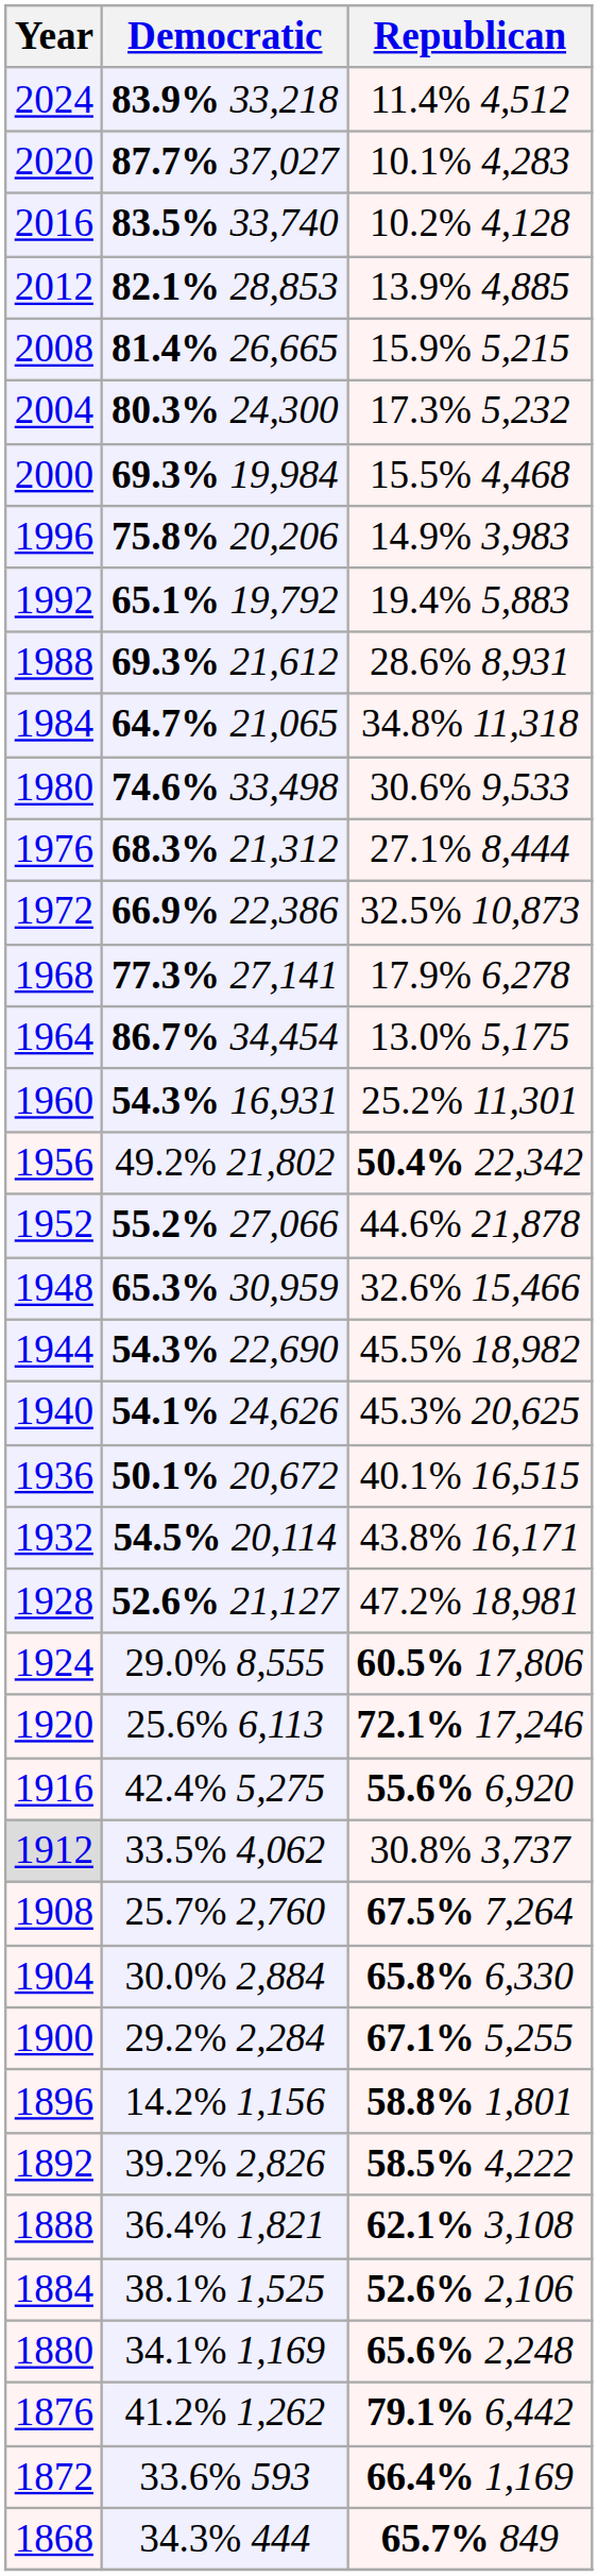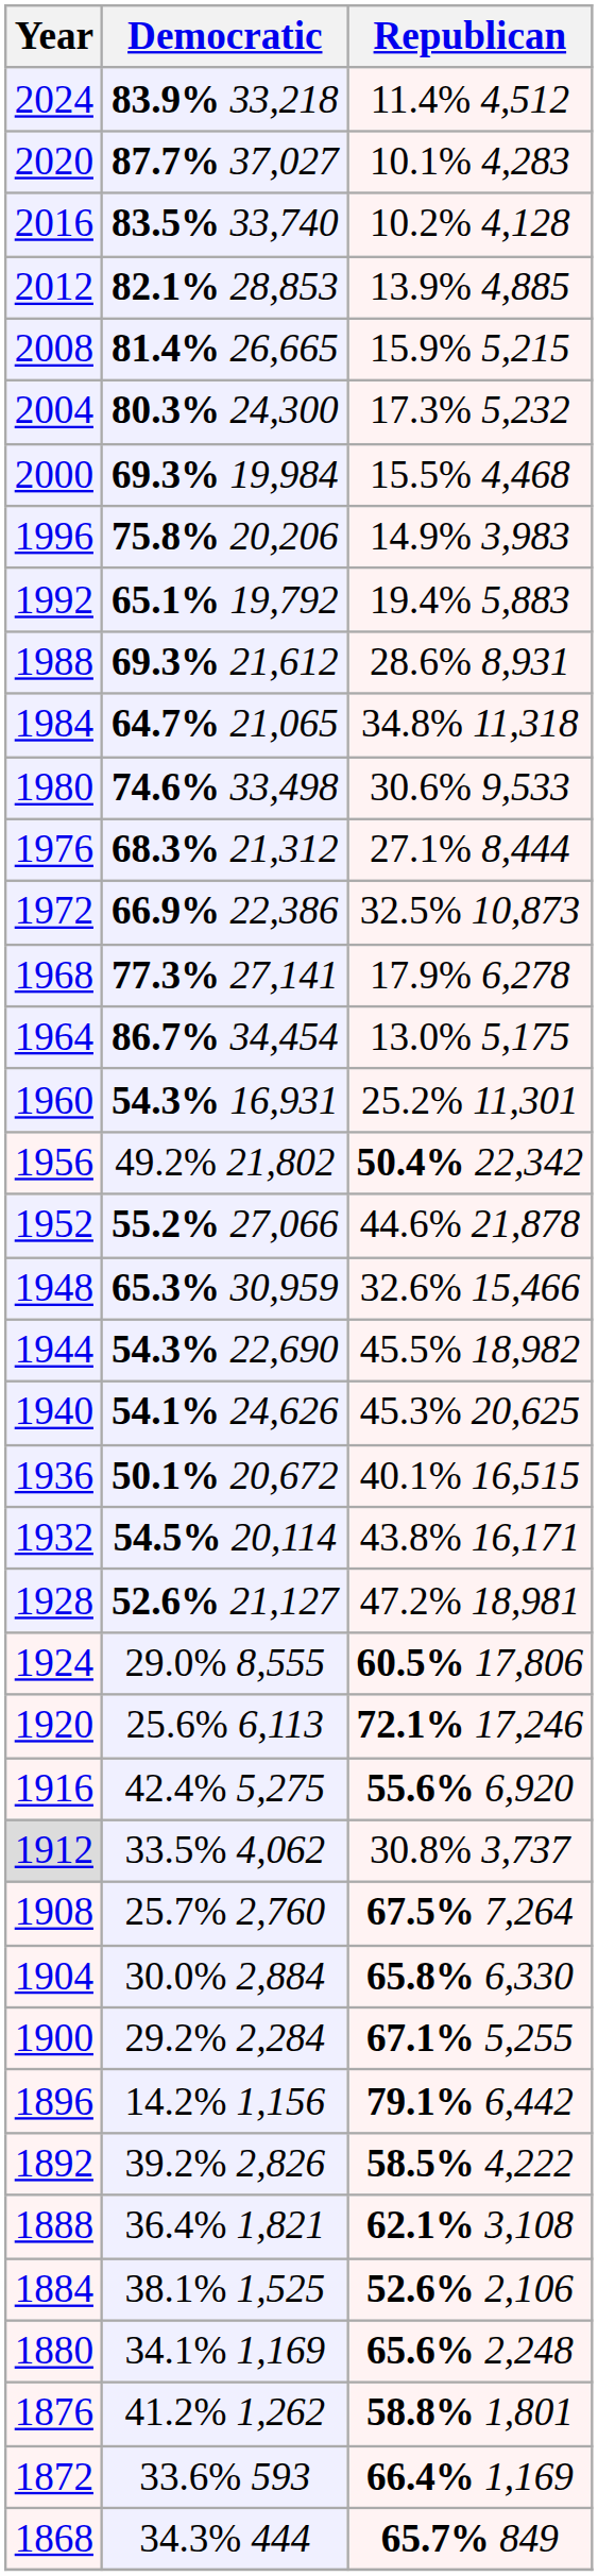 <table class="wikitable"  margin:0 0 1em 1em; font-size:95%;">
 <tr style="background:lightgrey;">
 <th>Year</th>
 <th><a href='#'>Democratic</a></th>
 <th><a href='#'>Republican</a></th>
 </tr>
 <tr style="text-align:center;">
 <td style="background:#f0f0ff;"><a href='#'>2024</a></td>
 <td style="background:#f0f0ff;"><strong>83.9%</strong> <em>33,218</em></td>
 <td style="background:#fff3f3;">11.4% <em>4,512</em></td>
 </tr>
 <tr style="text-align:center;">
 <td style="background:#f0f0ff;"><a href='#'>2020</a></td>
 <td style="background:#f0f0ff;"><strong>87.7%</strong> <em>37,027</em></td>
 <td style="background:#fff3f3;">10.1% <em>4,283</em></td>
 </tr>
 <tr style="text-align:center;">
 <td style="background:#f0f0ff;"><a href='#'>2016</a></td>
 <td style="background:#f0f0ff;"><strong>83.5%</strong> <em>33,740</em></td>
 <td style="background:#fff3f3;">10.2% <em>4,128</em></td>
 </tr>
 <tr style="text-align:center;">
 <td style="background:#f0f0ff;"><a href='#'>2012</a></td>
 <td style="background:#f0f0ff;"><strong>82.1%</strong> <em>28,853</em></td>
 <td style="background:#fff3f3;">13.9% <em>4,885</em></td>
 </tr>
 <tr style="text-align:center;">
 <td style="background:#f0f0ff;"><a href='#'>2008</a></td>
 <td style="background:#f0f0ff;"><strong>81.4%</strong> <em>26,665</em></td>
 <td style="background:#fff3f3;">15.9% <em>5,215</em></td>
 </tr>
 <tr style="text-align:center;">
 <td style="background:#f0f0ff;"><a href='#'>2004</a></td>
 <td style="background:#f0f0ff;"><strong>80.3%</strong> <em>24,300</em></td>
 <td style="background:#fff3f3;">17.3% <em>5,232</em></td>
 </tr>
 <tr style="text-align:center;">
 <td style="background:#f0f0ff;"><a href='#'>2000</a></td>
 <td style="background:#f0f0ff;"><strong>69.3%</strong> <em>19,984</em></td>
 <td style="background:#fff3f3;">15.5% <em>4,468</em></td>
 </tr>
 <tr style="text-align:center;">
 <td style="background:#f0f0ff;"><a href='#'>1996</a></td>
 <td style="background:#f0f0ff;"><strong>75.8%</strong> <em>20,206</em></td>
 <td style="background:#fff3f3;">14.9% <em>3,983</em></td>
 </tr>
 <tr style="text-align:center;">
 <td style="background:#f0f0ff;"><a href='#'>1992</a></td>
 <td style="background:#f0f0ff;"><strong>65.1%</strong> <em>19,792</em></td>
 <td style="background:#fff3f3;">19.4% <em>5,883</em></td>
 </tr>
 <tr style="text-align:center;">
 <td style="background:#f0f0ff;"><a href='#'>1988</a></td>
 <td style="background:#f0f0ff;"><strong>69.3%</strong> <em>21,612</em></td>
 <td style="background:#fff3f3;">28.6% <em>8,931</em></td>
 </tr>
 <tr style="text-align:center;">
 <td style="background:#f0f0ff;"><a href='#'>1984</a></td>
 <td style="background:#f0f0ff;"><strong>64.7%</strong> <em>21,065</em></td>
 <td style="background:#fff3f3;">34.8% <em>11,318</em></td>
 </tr>
 <tr style="text-align:center;">
 <td style="background:#f0f0ff;"><a href='#'>1980</a></td>
 <td style="background:#f0f0ff;"><strong>74.6%</strong> <em>33,498</em></td>
 <td style="background:#fff3f3;">30.6% <em>9,533</em></td>
 </tr>
 <tr style="text-align:center;">
 <td style="background:#f0f0ff;"><a href='#'>1976</a></td>
 <td style="background:#f0f0ff;"><strong>68.3%</strong> <em>21,312</em></td>
 <td style="background:#fff3f3;">27.1% <em>8,444</em></td>
 </tr>
 <tr style="text-align:center;">
 <td style="background:#f0f0ff;"><a href='#'>1972</a></td>
 <td style="background:#f0f0ff;"><strong>66.9%</strong> <em>22,386</em></td>
 <td style="background:#fff3f3;">32.5% <em>10,873</em></td>
 </tr>
 <tr style="text-align:center;">
 <td style="background:#f0f0ff;"><a href='#'>1968</a></td>
 <td style="background:#f0f0ff;"><strong>77.3%</strong> <em>27,141</em></td>
 <td style="background:#fff3f3;">17.9% <em>6,278</em></td>
 </tr>
 <tr style="text-align:center;">
 <td style="background:#f0f0ff;"><a href='#'>1964</a></td>
 <td style="background:#f0f0ff;"><strong>86.7%</strong> <em>34,454</em></td>
 <td style="background:#fff3f3;">13.0% <em>5,175</em></td>
 </tr>
 <tr style="text-align:center;">
 <td style="background:#f0f0ff;"><a href='#'>1960</a></td>
 <td style="background:#f0f0ff;"><strong>54.3%</strong> <em>16,931</em></td>
 <td style="background:#fff3f3;">25.2% <em>11,301</em></td>
 </tr>
 <tr style="text-align:center;">
 <td style="background:#fff3f3;"><a href='#'>1956</a></td>
 <td style="background:#f0f0ff;">49.2% <em>21,802</em></td>
 <td style="background:#fff3f3;"><strong>50.4%</strong> <em>22,342</em></td>
 </tr>
 <tr style="text-align:center;">
 <td style="background:#f0f0ff;"><a href='#'>1952</a></td>
 <td style="background:#f0f0ff;"><strong>55.2%</strong> <em>27,066</em></td>
 <td style="background:#fff3f3;">44.6% <em>21,878</em></td>
 </tr>
 <tr style="text-align:center;">
 <td style="background:#f0f0ff;"><a href='#'>1948</a></td>
 <td style="background:#f0f0ff;"><strong>65.3%</strong> <em>30,959</em></td>
 <td style="background:#fff3f3;">32.6% <em>15,466</em></td>
 </tr>
 <tr style="text-align:center;">
 <td style="background:#f0f0ff;"><a href='#'>1944</a></td>
 <td style="background:#f0f0ff;"><strong>54.3%</strong> <em>22,690</em></td>
 <td style="background:#fff3f3;">45.5% <em>18,982</em></td>
 </tr>
 <tr style="text-align:center;">
 <td style="background:#f0f0ff;"><a href='#'>1940</a></td>
 <td style="background:#f0f0ff;"><strong>54.1%</strong> <em>24,626</em></td>
 <td style="background:#fff3f3;">45.3% <em>20,625</em></td>
 </tr>
 <tr style="text-align:center;">
 <td style="background:#f0f0ff;"><a href='#'>1936</a></td>
 <td style="background:#f0f0ff;"><strong>50.1%</strong> <em>20,672</em></td>
 <td style="background:#fff3f3;">40.1% <em>16,515</em></td>
 </tr>
 <tr style="text-align:center;">
 <td style="background:#f0f0ff;"><a href='#'>1932</a></td>
 <td style="background:#f0f0ff;"><strong>54.5%</strong> <em>20,114</em></td>
 <td style="background:#fff3f3;">43.8% <em>16,171</em></td>
 </tr>
 <tr style="text-align:center;">
 <td style="background:#f0f0ff;"><a href='#'>1928</a></td>
 <td style="background:#f0f0ff;"><strong>52.6%</strong> <em>21,127</em></td>
 <td style="background:#fff3f3;">47.2% <em>18,981</em></td>
 </tr>
 <tr style="text-align:center;">
 <td style="background:#fff3f3;"><a href='#'>1924</a></td>
 <td style="background:#f0f0ff;">29.0% <em>8,555</em></td>
 <td style="background:#fff3f3;"><strong>60.5%</strong> <em>17,806</em></td>
 </tr>
 <tr style="text-align:center;">
 <td style="background:#fff3f3;"><a href='#'>1920</a></td>
 <td style="background:#f0f0ff;">25.6% <em>6,113</em></td>
 <td style="background:#fff3f3;"><strong>72.1%</strong> <em>17,246</em></td>
 </tr>
 <tr style="text-align:center;">
 <td style="background:#fff3f3;"><a href='#'>1916</a></td>
 <td style="background:#f0f0ff;">42.4% <em>5,275</em></td>
 <td style="background:#fff3f3;"><strong>55.6%</strong> <em>6,920</em></td>
 </tr>
 <tr style="text-align:center;">
 <td style="background:#DCDCDC;"><a href='#'>1912</a></td>
 <td style="background:#f0f0ff;">33.5% <em>4,062</em></td>
 <td style="background:#fff3f3;">30.8% <em>3,737</em></td>
 </tr>
 <tr style="text-align:center;">
 <td style="background:#fff3f3;"><a href='#'>1908</a></td>
 <td style="background:#f0f0ff;">25.7% <em>2,760</em></td>
 <td style="background:#fff3f3;"><strong>67.5%</strong> <em>7,264</em></td>
 </tr>
 <tr style="text-align:center;">
 <td style="background:#fff3f3;"><a href='#'>1904</a></td>
 <td style="background:#f0f0ff;">30.0% <em>2,884</em></td>
 <td style="background:#fff3f3;"><strong>65.8%</strong> <em>6,330</em></td>
 </tr>
 <tr style="text-align:center;">
 <td style="background:#fff3f3;"><a href='#'>1900</a></td>
 <td style="background:#f0f0ff;">29.2% <em>2,284</em></td>
 <td style="background:#fff3f3;"><strong>67.1%</strong> <em>5,255</em></td>
 </tr>
 <tr style="text-align:center;">
 <td style="background:#fff3f3;"><a href='#'>1896</a></td>
 <td style="background:#f0f0ff;">14.2% <em>1,156</em></td>
-<td style="background:#fff3f3;"><strong>58.8%</strong> <em>1,801</em></td>
+<td style="background:#fff3f3;"><strong>79.1%</strong> <em>6,442</em></td>
 </tr>
 <tr style="text-align:center;">
 <td style="background:#fff3f3;"><a href='#'>1892</a></td>
 <td style="background:#f0f0ff;">39.2% <em>2,826</em></td>
 <td style="background:#fff3f3;"><strong>58.5%</strong> <em>4,222</em></td>
 </tr>
 <tr style="text-align:center;">
 <td style="background:#fff3f3;"><a href='#'>1888</a></td>
 <td style="background:#f0f0ff;">36.4% <em>1,821</em></td>
 <td style="background:#fff3f3;"><strong>62.1%</strong> <em>3,108</em></td>
 </tr>
 <tr style="text-align:center;">
 <td style="background:#fff3f3;"><a href='#'>1884</a></td>
 <td style="background:#f0f0ff;">38.1% <em>1,525</em></td>
 <td style="background:#fff3f3;"><strong>52.6%</strong> <em>2,106</em></td>
 </tr>
 <tr style="text-align:center;">
 <td style="background:#fff3f3;"><a href='#'>1880</a></td>
 <td style="background:#f0f0ff;">34.1% <em>1,169</em></td>
 <td style="background:#fff3f3;"><strong>65.6%</strong> <em>2,248</em></td>
 </tr>
 <tr style="text-align:center;">
 <td style="background:#fff3f3;"><a href='#'>1876</a></td>
 <td style="background:#f0f0ff;">41.2% <em>1,262</em></td>
-<td style="background:#fff3f3;"><strong>79.1%</strong> <em>6,442</em></td>
+<td style="background:#fff3f3;"><strong>58.8%</strong> <em>1,801</em></td>
 </tr>
 <tr style="text-align:center;">
 <td style="background:#fff3f3;"><a href='#'>1872</a></td>
 <td style="background:#f0f0ff;">33.6% <em>593</em></td>
 <td style="background:#fff3f3;"><strong>66.4%</strong> <em>1,169</em></td>
 </tr>
 <tr style="text-align:center;">
 <td style="background:#fff3f3;"><a href='#'>1868</a></td>
 <td style="background:#f0f0ff;">34.3% <em>444</em></td>
 <td style="background:#fff3f3;"><strong>65.7%</strong> <em>849</em></td>
 </tr>
 <tr style="text-align:center;">
 </tr>
 </table>
